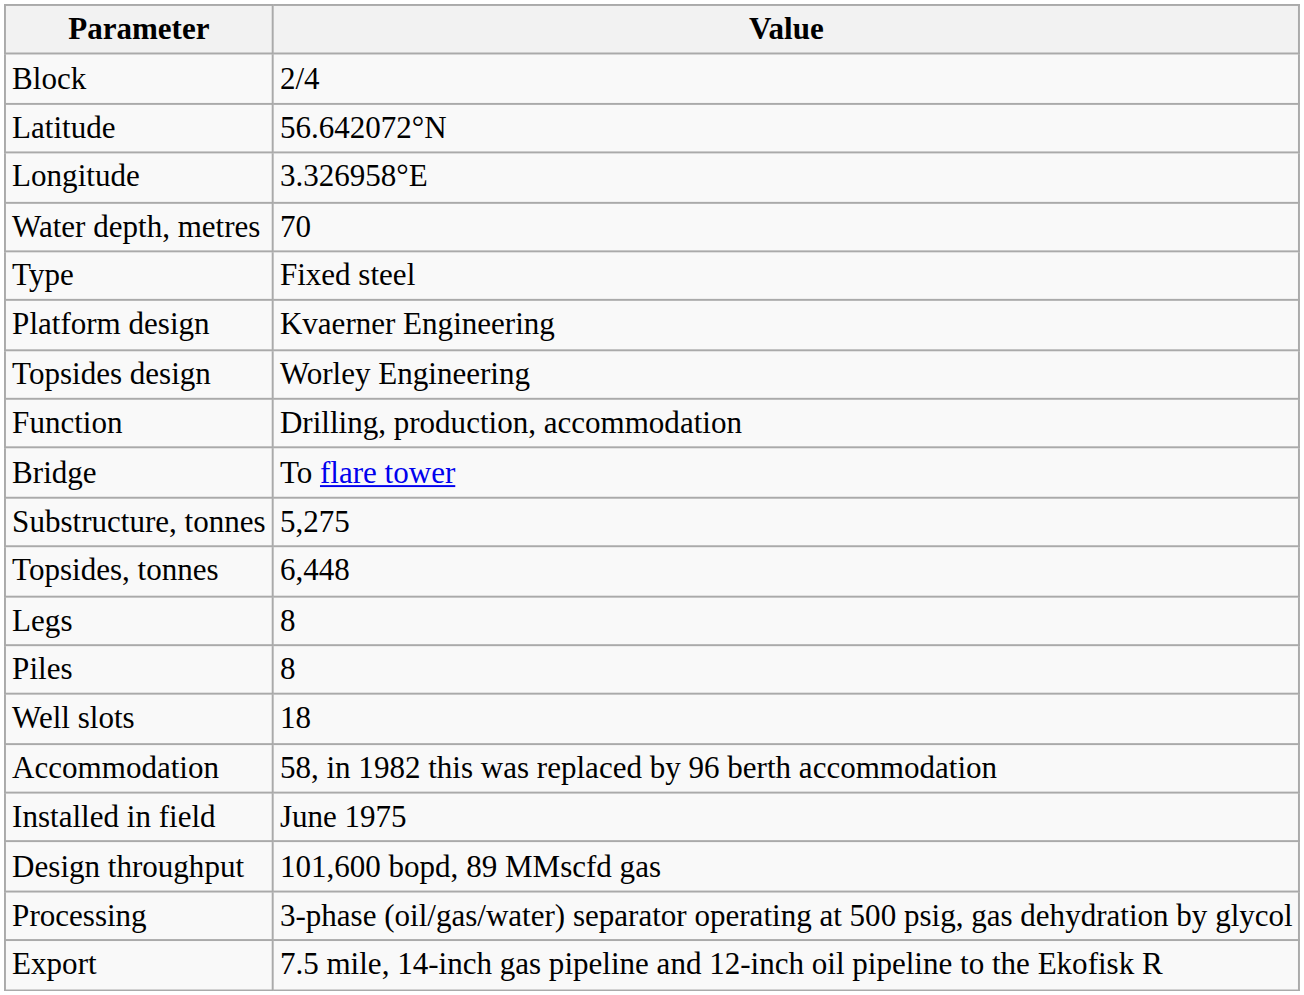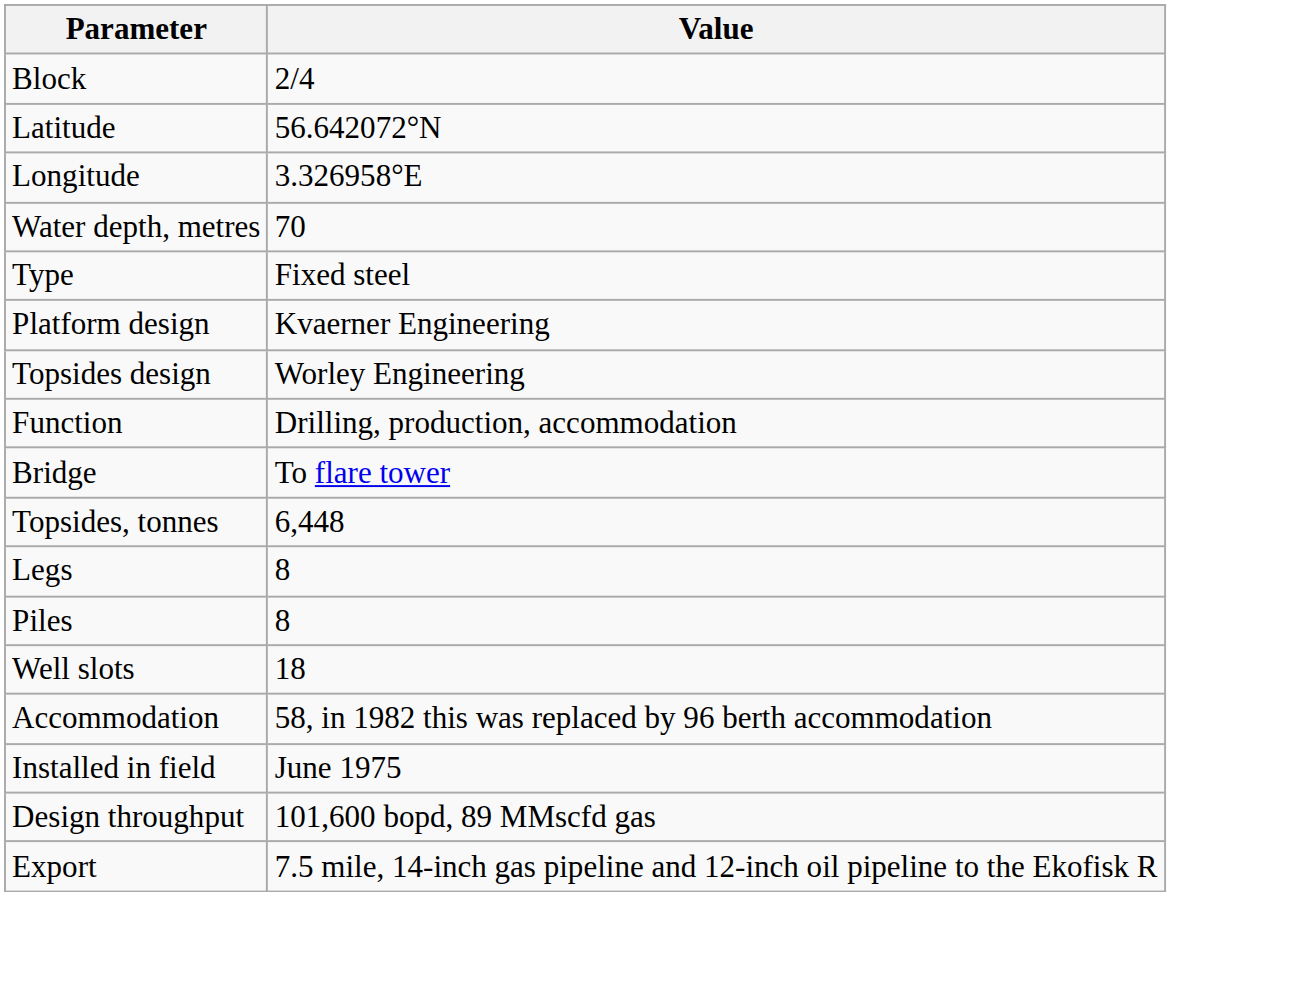 <table class="wikitable">
 <tr>
 <th>Parameter</th>
 <th>Value</th>
 </tr>
 <tr>
 <td>Block</td>
 <td>2/4</td>
 </tr>
 <tr>
 <td>Latitude</td>
 <td>56.642072°N</td>
 </tr>
 <tr>
 <td>Longitude</td>
 <td>3.326958°E</td>
 </tr>
 <tr>
 <td>Water depth, metres</td>
 <td>70</td>
 </tr>
 <tr>
 <td>Type</td>
 <td>Fixed steel</td>
 </tr>
 <tr>
 <td>Platform design</td>
 <td>Kvaerner Engineering</td>
 </tr>
 <tr>
 <td>Topsides design</td>
 <td>Worley Engineering</td>
 </tr>
 <tr>
 <td>Function</td>
 <td>Drilling, production, accommodation</td>
 </tr>
 <tr>
 <td>Bridge</td>
 <td>To <a href='#'>flare tower</a></td>
 </tr>
 <tr>
-<td>Substructure, tonnes</td>
-<td>5,275</td>
-</tr>
-<tr>
 <td>Topsides, tonnes</td>
 <td>6,448</td>
 </tr>
 <tr>
 <td>Legs</td>
 <td>8</td>
 </tr>
 <tr>
 <td>Piles</td>
 <td>8</td>
 </tr>
 <tr>
 <td>Well slots</td>
 <td>18</td>
 </tr>
 <tr>
 <td>Accommodation</td>
 <td>58, in 1982 this was replaced by 96  berth accommodation</td>
 </tr>
 <tr>
 <td>Installed in field</td>
 <td>June 1975</td>
 </tr>
 <tr>
 <td>Design throughput</td>
 <td>101,600 bopd, 89 MMscfd gas</td>
 </tr>
 <tr>
-<td>Processing</td>
-<td>3-phase (oil/gas/water) separator  operating at 500 psig, gas dehydration by glycol</td>
-</tr>
-<tr>
 <td>Export</td>
 <td>7.5  mile, 14-inch gas pipeline and 12-inch oil pipeline to the Ekofisk R</td>
 </tr>
 </table>
